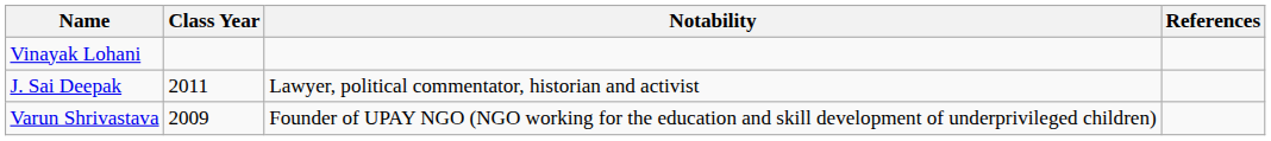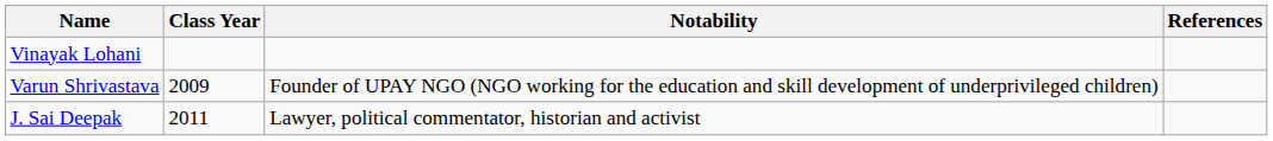 <table class="wikitable">
 <tr>
 <th>Name</th>
 <th>Class Year</th>
 <th>Notability</th>
 <th>References</th>
 </tr>
 <tr>
 <td><a href='#'>Vinayak Lohani</a></td>
 <td></td>
 <td></td>
 <td></td>
 </tr>
 <tr>
+<td><a href='#'>Varun Shrivastava</a></td>
+<td>2009</td>
+<td>Founder of UPAY NGO (NGO working for the education and skill development of underprivileged children)</td>
+<td></td>
+</tr>
+<tr>
 <td><a href='#'>J. Sai Deepak</a></td>
 <td>2011</td>
 <td>Lawyer, political commentator, historian and activist</td>
 <td></td>
 </tr>
-<tr>
-<td><a href='#'>Varun Shrivastava</a></td>
-<td>2009</td>
-<td>Founder of UPAY NGO (NGO working for the education and skill development of underprivileged children)</td>
-<td></td>
-</tr>
 </table>
